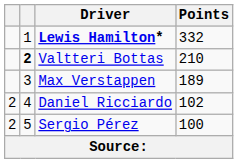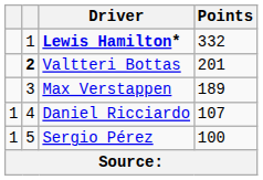 <table class="wikitable" style="font-size: 85%;">
 <tr>
 <th scope="col"></th>
 <th scope="col"></th>
 <th scope="col">Driver</th>
 <th scope="col">Points</th>
 </tr>
 <tr>
 <td align="left"></td>
 <td align="center">1</td>
 <td> <strong><a href='#'>Lewis Hamilton</a>*</strong></td>
 <td align="left">332</td>
 </tr>
 <tr>
 <td align="left"></td>
 <td align="center"><strong>2</strong></td>
 <td> <a href='#'>Valtteri Bottas</a></td>
-<td align="left">210</td>
+<td align="left">201</td>
 </tr>
 <tr>
 <td align="left"></td>
 <td align="center">3</td>
 <td> <a href='#'>Max Verstappen</a></td>
 <td align="left">189</td>
 </tr>
 <tr>
-<td align="left"> 2</td>
+<td align="left"> 1</td>
 <td align="center">4</td>
 <td> <a href='#'>Daniel Ricciardo</a></td>
-<td align="left">102</td>
+<td align="left">107</td>
 </tr>
 <tr>
-<td align="left"> 2</td>
+<td align="left"> 1</td>
 <td align="center">5</td>
 <td> <a href='#'>Sergio Pérez</a></td>
 <td align="left">100</td>
 </tr>
 <tr>
 <th colspan=4>Source:</th>
 </tr>
 </table>
